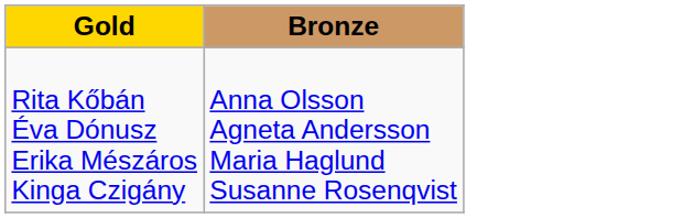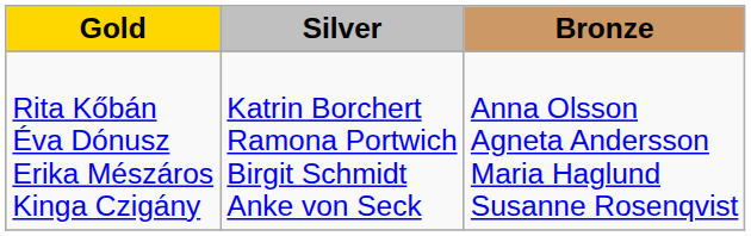 <table class=wikitable>
 <tr>
 <td align=center bgcolor=gold> <strong>Gold</strong></td>
+<td align=center bgcolor=silver> <strong>Silver</strong></td>
 <td align=center bgcolor=cc9966> <strong>Bronze</strong></td>
 </tr>
 <tr>
 <td><br><a href='#'>Rita Kőbán</a><br><a href='#'>Éva Dónusz</a><br><a href='#'>Erika Mészáros</a><br><a href='#'>Kinga Czigány</a></td>
+<td><br><a href='#'>Katrin Borchert</a><br><a href='#'>Ramona Portwich</a><br><a href='#'>Birgit Schmidt</a><br><a href='#'>Anke von Seck</a></td>
 <td><br><a href='#'>Anna Olsson</a><br><a href='#'>Agneta Andersson</a><br><a href='#'>Maria Haglund</a><br><a href='#'>Susanne Rosenqvist</a></td>
 </tr>
 </table>
